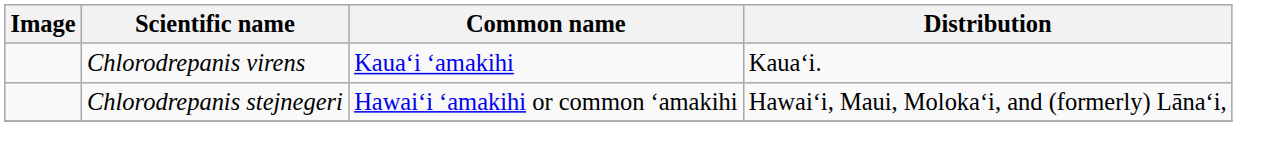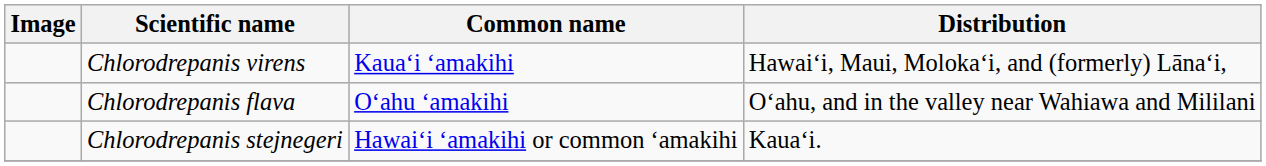 <table class="wikitable">
 <tr>
 <th>Image</th>
 <th>Scientific name</th>
 <th>Common name</th>
 <th>Distribution</th>
 </tr>
 <tr>
 <td></td>
 <td><em>Chlorodrepanis virens</em></td>
 <td><a href='#'>Kauaʻi ʻamakihi</a></td>
-<td>Kauaʻi.</td>
+<td>Hawaiʻi, Maui, Molokaʻi, and (formerly) Lānaʻi,</td>
+</tr>
+<tr>
+<td></td>
+<td><em>Chlorodrepanis flava</em></td>
+<td><a href='#'>Oʻahu ʻamakihi</a></td>
+<td>Oʻahu, and in the valley near Wahiawa and Mililani</td>
 </tr>
 <tr>
 <td></td>
 <td><em>Chlorodrepanis stejnegeri</em></td>
 <td><a href='#'>Hawaiʻi ʻamakihi</a> or common ʻamakihi</td>
-<td>Hawaiʻi, Maui, Molokaʻi, and (formerly) Lānaʻi,</td>
+<td>Kauaʻi.</td>
 </tr>
 <tr>
 </tr>
 </table>
